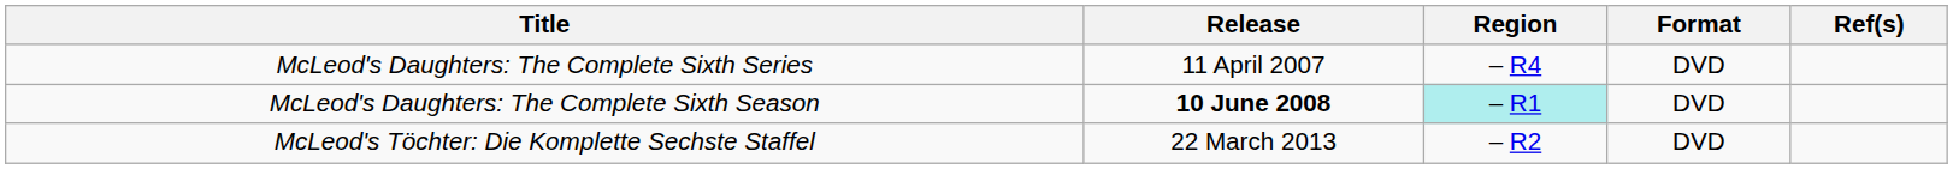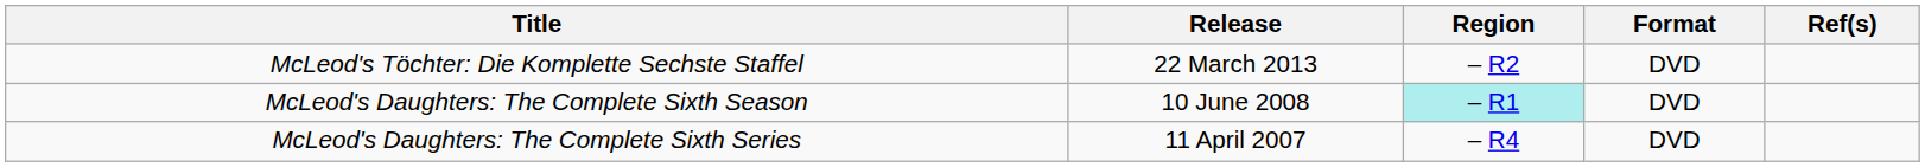 <table class="wikitable" style="width:99%; text-align:center;">
 <tr>
 <th>Title</th>
 <th>Release</th>
 <th>Region</th>
 <th>Format</th>
 <th>Ref(s)</th>
 </tr>
 <tr>
+<td><em>McLeod's Töchter: Die Komplette Sechste Staffel</em></td>
+<td>22 March 2013</td>
+<td> – <a href='#'>R2</a></td>
+<td>DVD</td>
+<td></td>
+</tr>
+<tr>
+<td><em>McLeod's Daughters: The Complete Sixth Season</em></td>
+<td>10 June 2008</td>
+<td style="background: paleturquoise;"> – <a href='#'>R1</a></td>
+<td>DVD</td>
+<td></td>
+</tr>
+<tr>
 <td><em>McLeod's Daughters: The Complete Sixth Series</em></td>
 <td>11 April 2007</td>
 <td> – <a href='#'>R4</a></td>
 <td>DVD</td>
 <td></td>
 </tr>
-<tr>
-<td><em>McLeod's Daughters: The Complete Sixth Season</em></td>
-<td><strong>10 June 2008</strong></td>
-<td style="background: paleturquoise;"> – <a href='#'>R1</a></td>
-<td>DVD</td>
-<td></td>
-</tr>
-<tr>
-<td><em>McLeod's Töchter: Die Komplette Sechste Staffel</em></td>
-<td>22 March 2013</td>
-<td> – <a href='#'>R2</a></td>
-<td>DVD</td>
-<td></td>
-</tr>
 </table>
